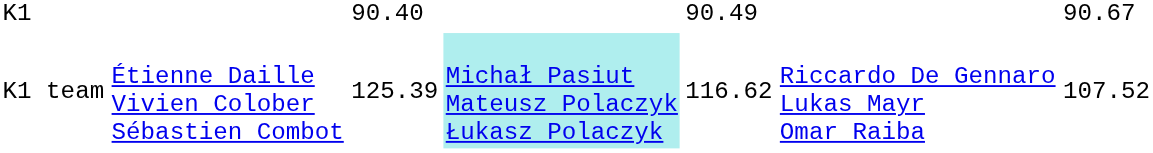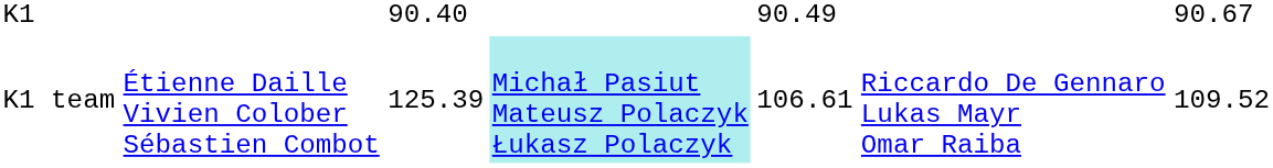 <table>
 <tr>
 <td>K1</td>
 <td></td>
 <td>90.40</td>
 <td></td>
 <td>90.49</td>
 <td></td>
 <td>90.67</td>
 </tr>
 <tr>
 <td>K1 team</td>
 <td><br><a href='#'>Étienne Daille</a><br><a href='#'>Vivien Colober</a><br><a href='#'>Sébastien Combot</a></td>
 <td>125.39</td>
 <td style="background: paleturquoise;"><br><a href='#'>Michał Pasiut</a><br><a href='#'>Mateusz Polaczyk</a><br><a href='#'>Łukasz Polaczyk</a></td>
-<td>116.62</td>
+<td>106.61</td>
 <td><br><a href='#'>Riccardo De Gennaro</a><br><a href='#'>Lukas Mayr</a><br><a href='#'>Omar Raiba</a></td>
-<td>107.52</td>
+<td>109.52</td>
 </tr>
 </table>
